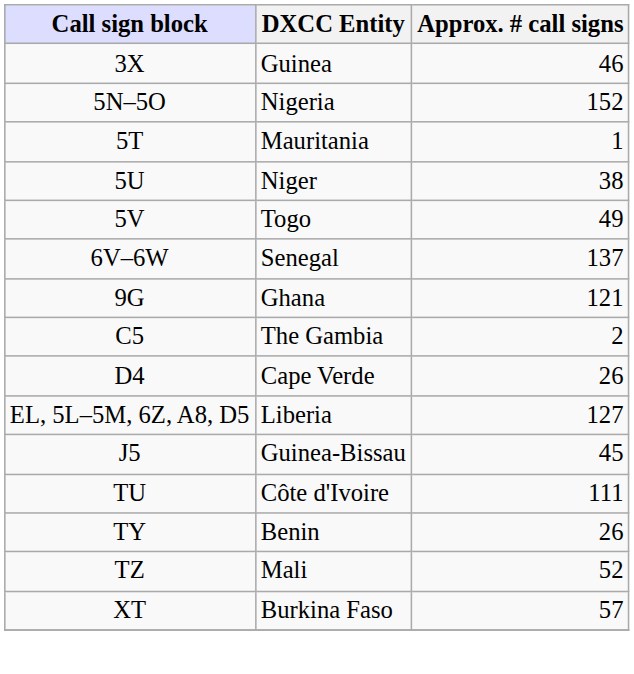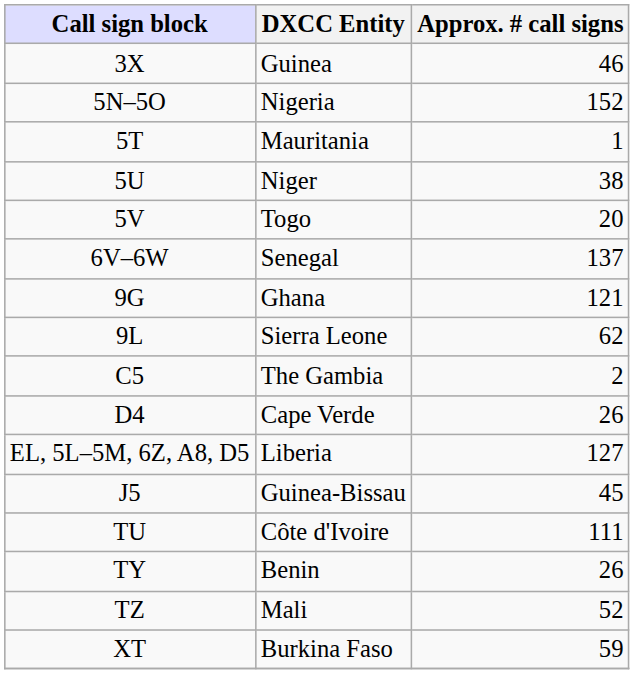 <table class=wikitable style="margin: 1em auto 1em auto;">
 <tr>
 <th style="background: #ddddff;">Call sign block</th>
 <th>DXCC Entity</th>
 <th>Approx. # call signs</th>
 </tr>
 <tr>
 <td align="center">3X</td>
 <td>Guinea</td>
 <td align="right">46</td>
 </tr>
 <tr>
 <td align="center">5N–5O</td>
 <td>Nigeria</td>
 <td align="right">152</td>
 </tr>
 <tr>
 <td align="center">5T</td>
 <td>Mauritania</td>
 <td align="right">1</td>
 </tr>
 <tr>
 <td align="center">5U</td>
 <td>Niger</td>
 <td align="right">38</td>
 </tr>
 <tr>
 <td align="center">5V</td>
 <td>Togo</td>
-<td align="right">49</td>
+<td align="right">20</td>
 </tr>
 <tr>
 <td align="center">6V–6W</td>
 <td>Senegal</td>
 <td align="right">137</td>
 </tr>
 <tr>
 <td align="center">9G</td>
 <td>Ghana</td>
 <td align="right">121</td>
+</tr>
+<tr>
+<td align="center">9L</td>
+<td>Sierra Leone</td>
+<td align="right">62</td>
 </tr>
 <tr>
 <td align="center">C5</td>
 <td>The Gambia</td>
 <td align="right">2</td>
 </tr>
 <tr>
 <td align="center">D4</td>
 <td>Cape Verde</td>
 <td align="right">26</td>
 </tr>
 <tr>
 <td align="center">EL, 5L–5M, 6Z, A8, D5</td>
 <td>Liberia</td>
 <td align="right">127</td>
 </tr>
 <tr>
 <td align="center">J5</td>
 <td>Guinea-Bissau</td>
 <td align="right">45</td>
 </tr>
 <tr>
 <td align="center">TU</td>
 <td>Côte d'Ivoire</td>
 <td align="right">111</td>
 </tr>
 <tr>
 <td align="center">TY</td>
 <td>Benin</td>
 <td align="right">26</td>
 </tr>
 <tr>
 <td align="center">TZ</td>
 <td>Mali</td>
 <td align="right">52</td>
 </tr>
 <tr>
 <td align="center">XT</td>
 <td>Burkina Faso</td>
-<td align="right">57</td>
+<td align="right">59</td>
 </tr>
 <tr>
 </tr>
 </table>
